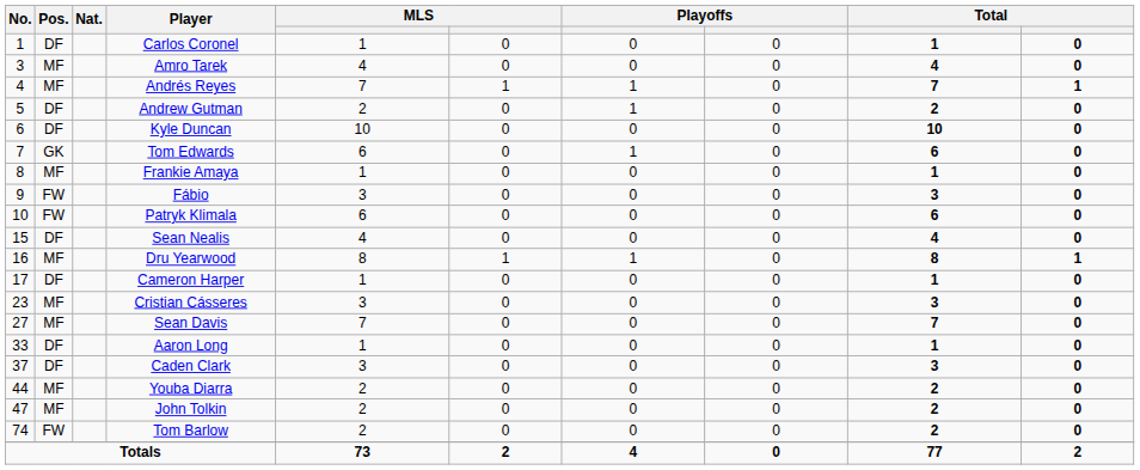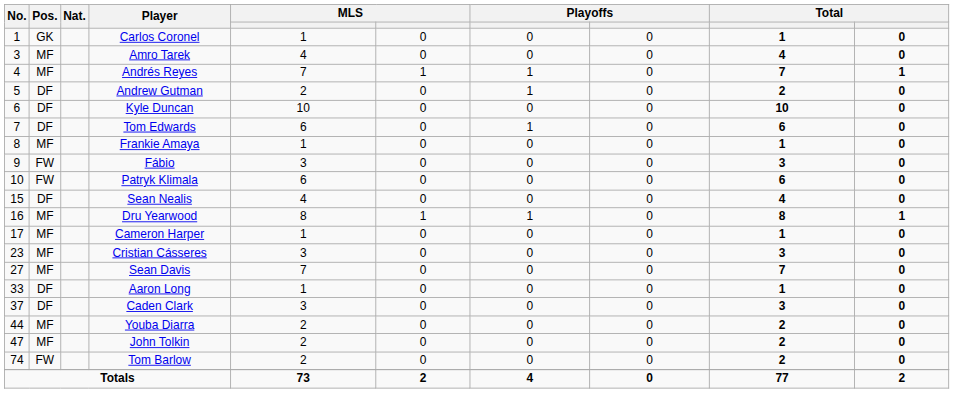 <table class="wikitable sortable alternance"  style="font-size:85%; text-align:center; line-height:14px; width:85%;">
 <tr>
 <th rowspan="2" width=10>No.</th>
 <th rowspan="2" width=10>Pos.</th>
 <th rowspan="2" width=10>Nat.</th>
 <th rowspan="2" scope="col" style="width:155px;">Player</th>
 <th colspan="2" width=80>MLS</th>
 <th colspan="2" width=80>Playoffs</th>
 <th colspan="2" width=80>Total</th>
 </tr>
 <tr>
 <th></th>
 <th></th>
 <th></th>
 <th></th>
 <th></th>
 <th></th>
 </tr>
 <tr>
 <td>1</td>
-<td>DF</td>
+<td>GK</td>
 <td></td>
 <td><a href='#'>Carlos Coronel</a></td>
 <td>1</td>
 <td>0</td>
 <td>0</td>
 <td>0</td>
 <td><strong>1</strong></td>
 <td><strong>0</strong></td>
 </tr>
 <tr>
 <td>3</td>
 <td>MF</td>
 <td></td>
 <td><a href='#'>Amro Tarek</a></td>
 <td>4</td>
 <td>0</td>
 <td>0</td>
 <td>0</td>
 <td><strong>4</strong></td>
 <td><strong>0</strong></td>
 </tr>
 <tr>
 <td>4</td>
 <td>MF</td>
 <td></td>
 <td><a href='#'>Andrés Reyes</a></td>
 <td>7</td>
 <td>1</td>
 <td>1</td>
 <td>0</td>
 <td><strong>7</strong></td>
 <td><strong>1</strong></td>
 </tr>
 <tr>
 <td>5</td>
 <td>DF</td>
 <td></td>
 <td><a href='#'>Andrew Gutman</a></td>
 <td>2</td>
 <td>0</td>
 <td>1</td>
 <td>0</td>
 <td><strong>2</strong></td>
 <td><strong>0</strong></td>
 </tr>
 <tr>
 <td>6</td>
 <td>DF</td>
 <td></td>
 <td><a href='#'>Kyle Duncan</a></td>
 <td>10</td>
 <td>0</td>
 <td>0</td>
 <td>0</td>
 <td><strong>10</strong></td>
 <td><strong>0</strong></td>
 </tr>
 <tr>
 <td>7</td>
-<td>GK</td>
+<td>DF</td>
 <td></td>
 <td><a href='#'>Tom Edwards</a></td>
 <td>6</td>
 <td>0</td>
 <td>1</td>
 <td>0</td>
 <td><strong>6</strong></td>
 <td><strong>0</strong></td>
 </tr>
 <tr>
 <td>8</td>
 <td>MF</td>
 <td></td>
 <td><a href='#'>Frankie Amaya</a></td>
 <td>1</td>
 <td>0</td>
 <td>0</td>
 <td>0</td>
 <td><strong>1</strong></td>
 <td><strong>0</strong></td>
 </tr>
 <tr>
 <td>9</td>
 <td>FW</td>
 <td></td>
 <td><a href='#'>Fábio</a></td>
 <td>3</td>
 <td>0</td>
 <td>0</td>
 <td>0</td>
 <td><strong>3</strong></td>
 <td><strong>0</strong></td>
 </tr>
 <tr>
 <td>10</td>
 <td>FW</td>
 <td></td>
 <td><a href='#'>Patryk Klimala</a></td>
 <td>6</td>
 <td>0</td>
 <td>0</td>
 <td>0</td>
 <td><strong>6</strong></td>
 <td><strong>0</strong></td>
 </tr>
 <tr>
 <td>15</td>
 <td>DF</td>
 <td></td>
 <td><a href='#'>Sean Nealis</a></td>
 <td>4</td>
 <td>0</td>
 <td>0</td>
 <td>0</td>
 <td><strong>4</strong></td>
 <td><strong>0</strong></td>
 </tr>
 <tr>
 <td>16</td>
 <td>MF</td>
 <td></td>
 <td><a href='#'>Dru Yearwood</a></td>
 <td>8</td>
 <td>1</td>
 <td>1</td>
 <td>0</td>
 <td><strong>8</strong></td>
 <td><strong>1</strong></td>
 </tr>
 <tr>
 <td>17</td>
-<td>DF</td>
+<td>MF</td>
 <td></td>
 <td><a href='#'>Cameron Harper</a></td>
 <td>1</td>
 <td>0</td>
 <td>0</td>
 <td>0</td>
 <td><strong>1</strong></td>
 <td><strong>0</strong></td>
 </tr>
 <tr>
 <td>23</td>
 <td>MF</td>
 <td></td>
 <td><a href='#'>Cristian Cásseres</a></td>
 <td>3</td>
 <td>0</td>
 <td>0</td>
 <td>0</td>
 <td><strong>3</strong></td>
 <td><strong>0</strong></td>
 </tr>
 <tr>
 <td>27</td>
 <td>MF</td>
 <td></td>
 <td><a href='#'>Sean Davis</a></td>
 <td>7</td>
 <td>0</td>
 <td>0</td>
 <td>0</td>
 <td><strong>7</strong></td>
 <td><strong>0</strong></td>
 </tr>
 <tr>
 <td>33</td>
 <td>DF</td>
 <td></td>
 <td><a href='#'>Aaron Long</a></td>
 <td>1</td>
 <td>0</td>
 <td>0</td>
 <td>0</td>
 <td><strong>1</strong></td>
 <td><strong>0</strong></td>
 </tr>
 <tr>
 <td>37</td>
 <td>DF</td>
 <td></td>
 <td><a href='#'>Caden Clark</a></td>
 <td>3</td>
 <td>0</td>
 <td>0</td>
 <td>0</td>
 <td><strong>3</strong></td>
 <td><strong>0</strong></td>
 </tr>
 <tr>
 <td>44</td>
 <td>MF</td>
 <td></td>
 <td><a href='#'>Youba Diarra</a></td>
 <td>2</td>
 <td>0</td>
 <td>0</td>
 <td>0</td>
 <td><strong>2</strong></td>
 <td><strong>0</strong></td>
 </tr>
 <tr>
 <td>47</td>
 <td>MF</td>
 <td></td>
 <td><a href='#'>John Tolkin</a></td>
 <td>2</td>
 <td>0</td>
 <td>0</td>
 <td>0</td>
 <td><strong>2</strong></td>
 <td><strong>0</strong></td>
 </tr>
 <tr>
 <td>74</td>
 <td>FW</td>
 <td></td>
 <td><a href='#'>Tom Barlow</a></td>
 <td>2</td>
 <td>0</td>
 <td>0</td>
 <td>0</td>
 <td><strong>2</strong></td>
 <td><strong>0</strong></td>
 </tr>
 <tr>
 </tr>
 <tr class="sortbottom">
 <td colspan="4"><strong>Totals</strong></td>
 <td><strong>73</strong></td>
 <td><strong>2</strong></td>
 <td><strong>4</strong></td>
 <td><strong>0</strong></td>
 <td><strong>77</strong></td>
 <td><strong>2</strong></td>
 </tr>
 </table>
